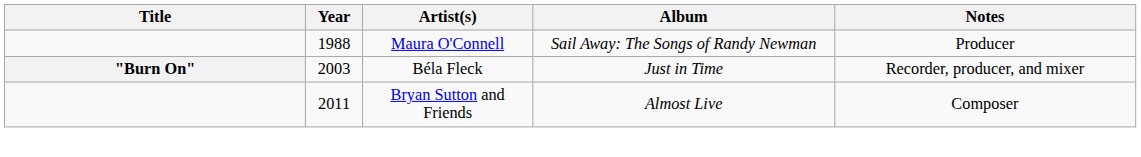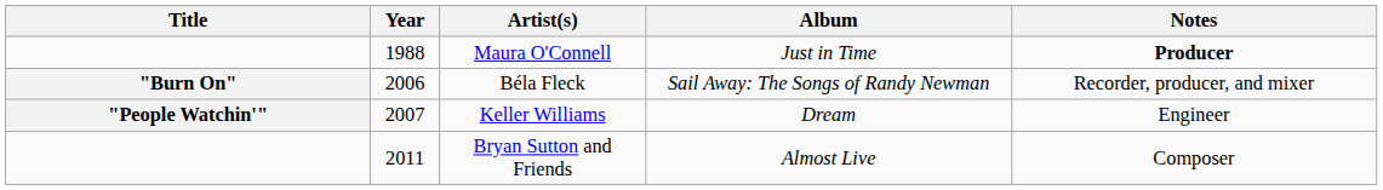 <table class="wikitable plainrowheaders" style="text-align:center;">
 <tr>
 <th scope="col" style="width:18em;">Title</th>
 <th scope="col" style="width:3em;">Year</th>
 <th scope="col" style="width:10em;">Artist(s)</th>
 <th scope="col" style="width:18em;">Album</th>
 <th scope="col" style="width:18em;">Notes</th>
 </tr>
 <tr>
 <td></td>
 <td>1988</td>
 <td><a href='#'>Maura O'Connell</a></td>
-<td><em>Sail Away: The Songs of Randy Newman</em></td>
-<td>Producer</td>
+<td><em>Just in Time</em></td>
+<td><strong>Producer</strong></td>
 </tr>
 <tr>
 <th scope="row">"Burn On"</th>
-<td>2003</td>
+<td>2006</td>
 <td>Béla Fleck</td>
-<td><em>Just in Time</em></td>
+<td><em>Sail Away: The Songs of Randy Newman</em></td>
 <td>Recorder, producer, and mixer</td>
+</tr>
+<tr>
+<th scope="row">"People Watchin'"</th>
+<td>2007</td>
+<td><a href='#'>Keller Williams</a></td>
+<td><em>Dream</em></td>
+<td>Engineer</td>
 </tr>
 <tr>
 <td></td>
 <td>2011</td>
 <td><a href='#'>Bryan Sutton</a> and Friends</td>
 <td><em>Almost Live</em></td>
 <td>Composer</td>
 </tr>
 </table>
